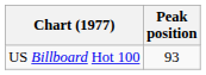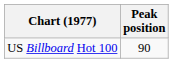 <table class="wikitable sortable">
 <tr>
 <th>Chart (1977)</th>
 <th>Peak<br>position</th>
 </tr>
 <tr>
 <td align="left">US <em><a href='#'>Billboard</a></em> <a href='#'>Hot 100</a></td>
-<td align="center">93</td>
+<td align="center">90</td>
 </tr>
 </table>
